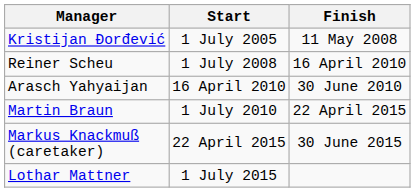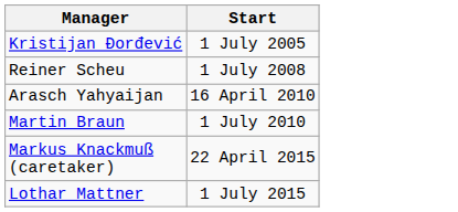 <table class="wikitable">
 <tr>
 <th>Manager</th>
 <th>Start</th>
-<th>Finish</th>
 </tr>
 <tr align="center">
 <td align="left"><a href='#'>Kristijan Đorđević</a></td>
 <td>1 July 2005</td>
-<td>11 May 2008</td>
 </tr>
 <tr align="center">
 <td align="left">Reiner Scheu</td>
 <td>1 July 2008</td>
-<td>16 April 2010</td>
 </tr>
 <tr align="center">
 <td align="left">Arasch Yahyaijan</td>
 <td>16 April 2010</td>
-<td>30 June 2010</td>
 </tr>
 <tr align="center">
 <td align="left"><a href='#'>Martin Braun</a></td>
 <td>1 July 2010</td>
-<td>22 April 2015</td>
 </tr>
 <tr align="center">
 <td align="left"><a href='#'>Markus Knackmuß</a><br>(caretaker)</td>
 <td>22 April 2015</td>
-<td>30 June 2015</td>
 </tr>
 <tr align="center">
 <td align="left"><a href='#'>Lothar Mattner</a></td>
 <td>1 July 2015</td>
-<td></td>
 </tr>
 </table>
